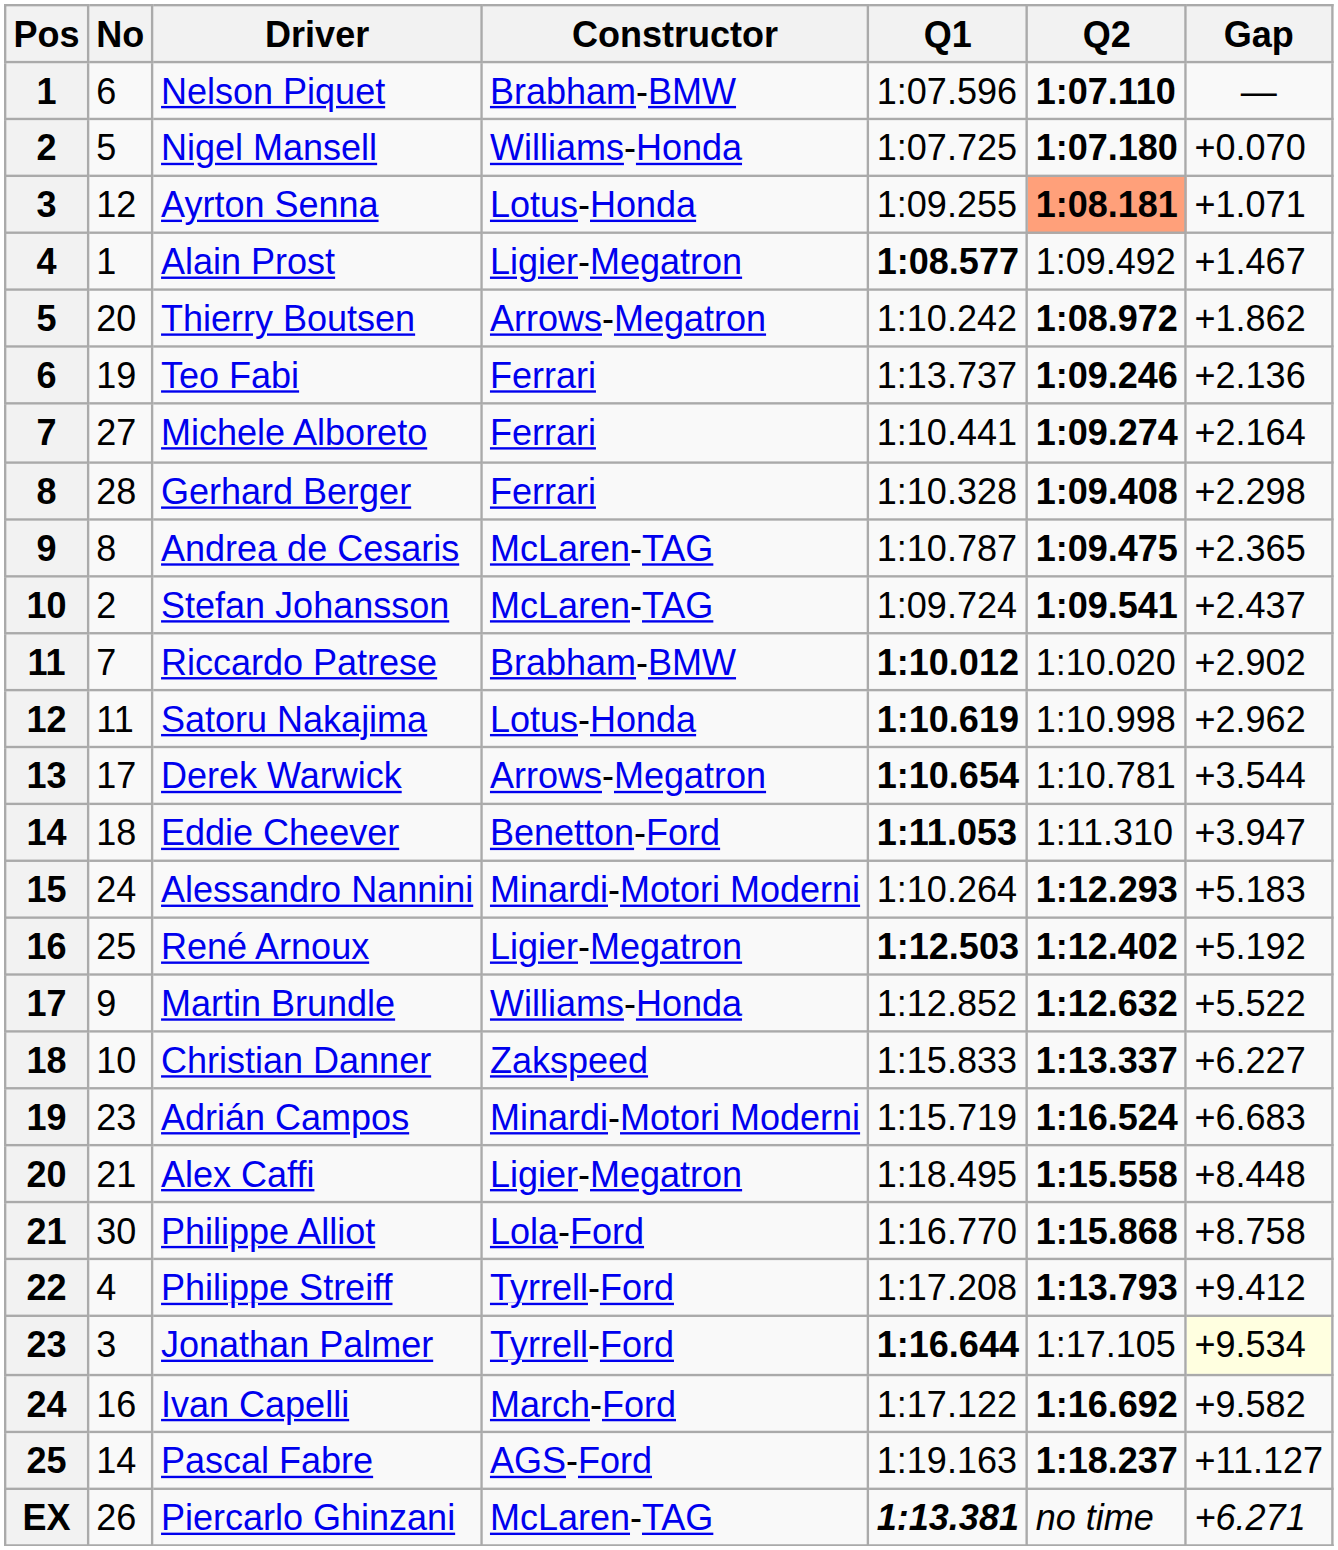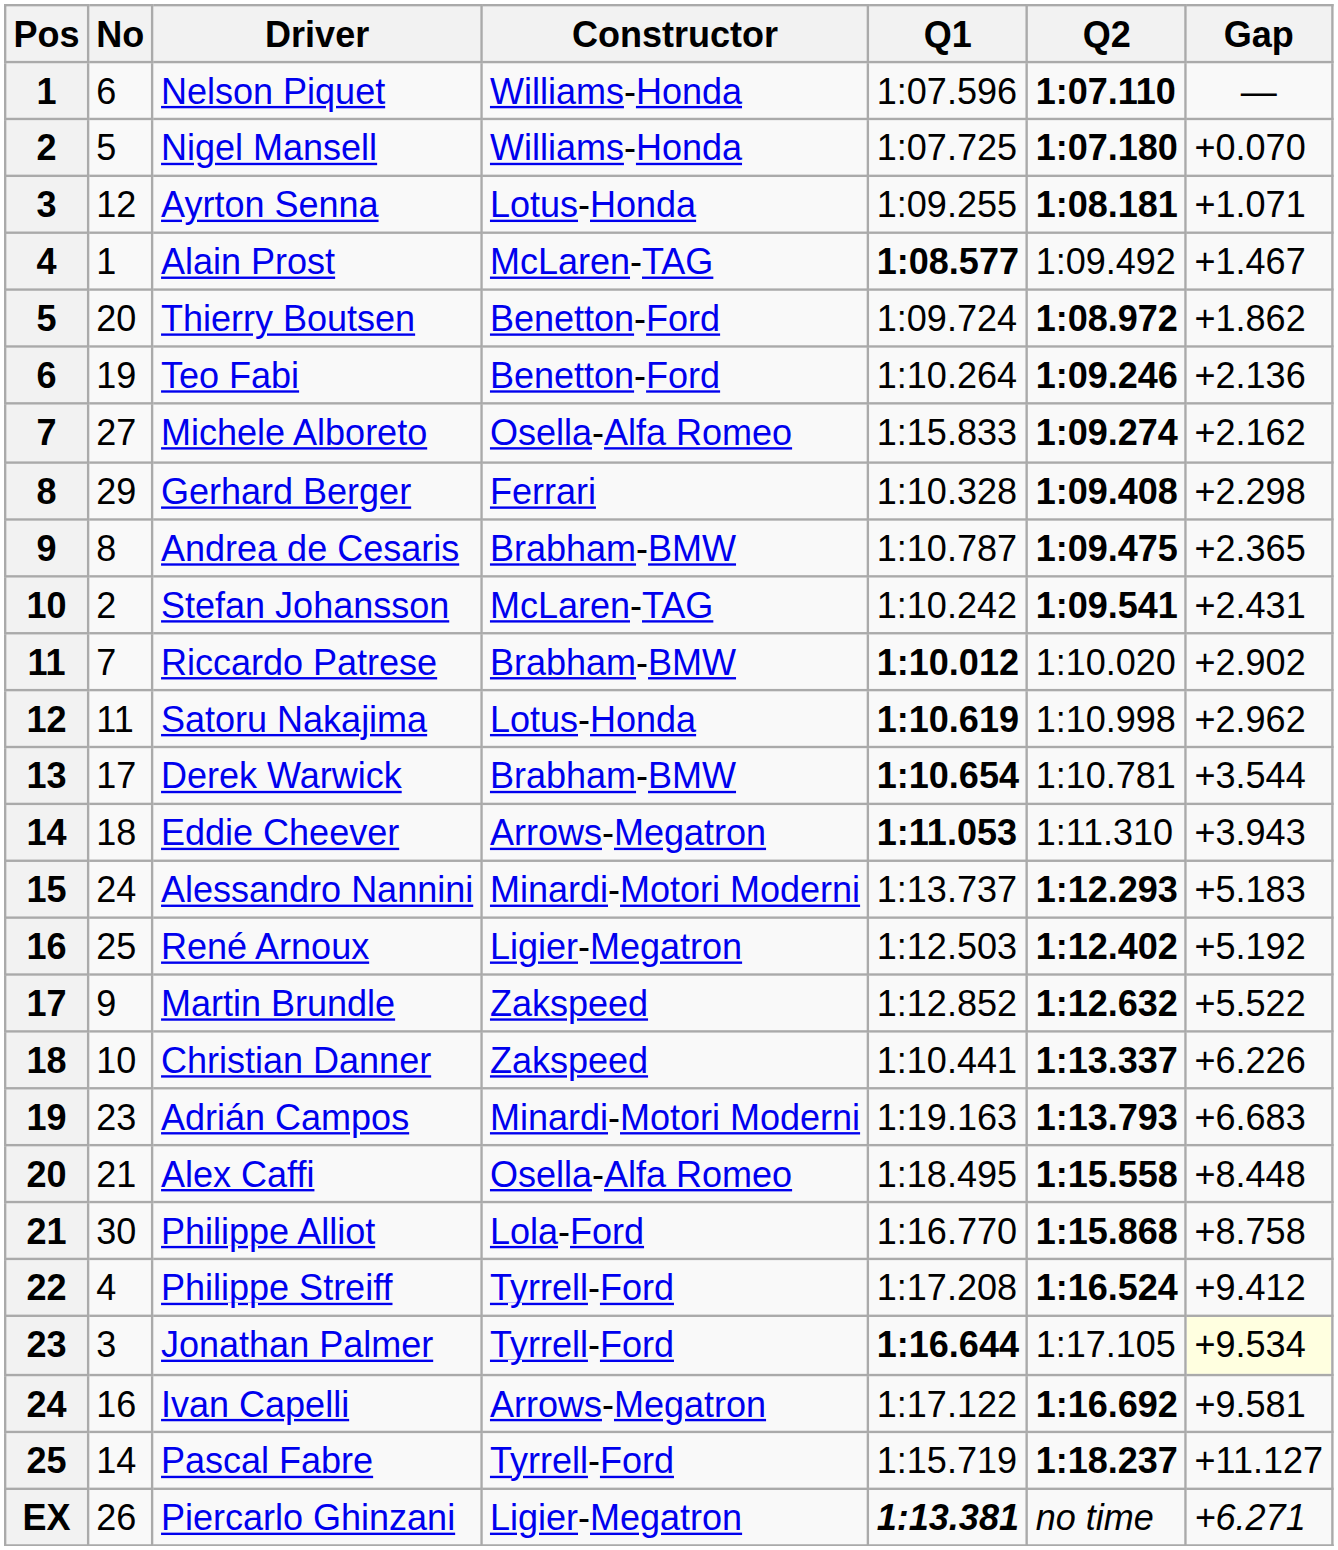 <table class="wikitable sortable" style="font-size: 95%;">
 <tr>
 <th>Pos</th>
 <th>No</th>
 <th>Driver</th>
 <th>Constructor</th>
 <th>Q1</th>
 <th>Q2</th>
 <th>Gap</th>
 </tr>
 <tr>
 <th>1</th>
 <td>6</td>
 <td> <a href='#'>Nelson Piquet</a></td>
-<td><a href='#'>Brabham</a>-<a href='#'>BMW</a></td>
+<td><a href='#'>Williams</a>-<a href='#'>Honda</a></td>
 <td>1:07.596</td>
 <td><strong>1:07.110</strong></td>
 <td align="center">—</td>
 </tr>
 <tr>
 <th>2</th>
 <td>5</td>
 <td> <a href='#'>Nigel Mansell</a></td>
 <td><a href='#'>Williams</a>-<a href='#'>Honda</a></td>
 <td>1:07.725</td>
 <td><strong>1:07.180</strong></td>
 <td>+0.070</td>
 </tr>
 <tr>
 <th>3</th>
 <td>12</td>
 <td> <a href='#'>Ayrton Senna</a></td>
 <td><a href='#'>Lotus</a>-<a href='#'>Honda</a></td>
 <td>1:09.255</td>
-<td style="background: lightsalmon;"><strong>1:08.181</strong></td>
+<td><strong>1:08.181</strong></td>
 <td>+1.071</td>
 </tr>
 <tr>
 <th>4</th>
 <td>1</td>
 <td> <a href='#'>Alain Prost</a></td>
-<td><a href='#'>Ligier</a>-<a href='#'>Megatron</a></td>
+<td><a href='#'>McLaren</a>-<a href='#'>TAG</a></td>
 <td><strong>1:08.577</strong></td>
 <td>1:09.492</td>
 <td>+1.467</td>
 </tr>
 <tr>
 <th>5</th>
 <td>20</td>
 <td> <a href='#'>Thierry Boutsen</a></td>
-<td><a href='#'>Arrows</a>-<a href='#'>Megatron</a></td>
-<td>1:10.242</td>
+<td><a href='#'>Benetton</a>-<a href='#'>Ford</a></td>
+<td>1:09.724</td>
 <td><strong>1:08.972</strong></td>
 <td>+1.862</td>
 </tr>
 <tr>
 <th>6</th>
 <td>19</td>
 <td> <a href='#'>Teo Fabi</a></td>
-<td><a href='#'>Ferrari</a></td>
-<td>1:13.737</td>
+<td><a href='#'>Benetton</a>-<a href='#'>Ford</a></td>
+<td>1:10.264</td>
 <td><strong>1:09.246</strong></td>
 <td>+2.136</td>
 </tr>
 <tr>
 <th>7</th>
 <td>27</td>
 <td> <a href='#'>Michele Alboreto</a></td>
-<td><a href='#'>Ferrari</a></td>
-<td>1:10.441</td>
+<td><a href='#'>Osella</a>-<a href='#'>Alfa Romeo</a></td>
+<td>1:15.833</td>
 <td><strong>1:09.274</strong></td>
-<td>+2.164</td>
+<td>+2.162</td>
 </tr>
 <tr>
 <th>8</th>
-<td>28</td>
+<td>29</td>
 <td> <a href='#'>Gerhard Berger</a></td>
 <td><a href='#'>Ferrari</a></td>
 <td>1:10.328</td>
 <td><strong>1:09.408</strong></td>
 <td>+2.298</td>
 </tr>
 <tr>
 <th>9</th>
 <td>8</td>
 <td> <a href='#'>Andrea de Cesaris</a></td>
-<td><a href='#'>McLaren</a>-<a href='#'>TAG</a></td>
+<td><a href='#'>Brabham</a>-<a href='#'>BMW</a></td>
 <td>1:10.787</td>
 <td><strong>1:09.475</strong></td>
 <td>+2.365</td>
 </tr>
 <tr>
 <th>10</th>
 <td>2</td>
 <td> <a href='#'>Stefan Johansson</a></td>
 <td><a href='#'>McLaren</a>-<a href='#'>TAG</a></td>
-<td>1:09.724</td>
+<td>1:10.242</td>
 <td><strong>1:09.541</strong></td>
-<td>+2.437</td>
+<td>+2.431</td>
 </tr>
 <tr>
 <th>11</th>
 <td>7</td>
 <td> <a href='#'>Riccardo Patrese</a></td>
 <td><a href='#'>Brabham</a>-<a href='#'>BMW</a></td>
 <td><strong>1:10.012</strong></td>
 <td>1:10.020</td>
 <td>+2.902</td>
 </tr>
 <tr>
 <th>12</th>
 <td>11</td>
 <td> <a href='#'>Satoru Nakajima</a></td>
 <td><a href='#'>Lotus</a>-<a href='#'>Honda</a></td>
 <td><strong>1:10.619</strong></td>
 <td>1:10.998</td>
 <td>+2.962</td>
 </tr>
 <tr>
 <th>13</th>
 <td>17</td>
 <td> <a href='#'>Derek Warwick</a></td>
-<td><a href='#'>Arrows</a>-<a href='#'>Megatron</a></td>
+<td><a href='#'>Brabham</a>-<a href='#'>BMW</a></td>
 <td><strong>1:10.654</strong></td>
 <td>1:10.781</td>
 <td>+3.544</td>
 </tr>
 <tr>
 <th>14</th>
 <td>18</td>
 <td> <a href='#'>Eddie Cheever</a></td>
-<td><a href='#'>Benetton</a>-<a href='#'>Ford</a></td>
+<td><a href='#'>Arrows</a>-<a href='#'>Megatron</a></td>
 <td><strong>1:11.053</strong></td>
 <td>1:11.310</td>
-<td>+3.947</td>
+<td>+3.943</td>
 </tr>
 <tr>
 <th>15</th>
 <td>24</td>
 <td> <a href='#'>Alessandro Nannini</a></td>
 <td><a href='#'>Minardi</a>-<a href='#'>Motori Moderni</a></td>
-<td>1:10.264</td>
+<td>1:13.737</td>
 <td><strong>1:12.293</strong></td>
 <td>+5.183</td>
 </tr>
 <tr>
 <th>16</th>
 <td>25</td>
 <td> <a href='#'>René Arnoux</a></td>
 <td><a href='#'>Ligier</a>-<a href='#'>Megatron</a></td>
-<td><strong>1:12.503</strong></td>
+<td>1:12.503</td>
 <td><strong>1:12.402</strong></td>
 <td>+5.192</td>
 </tr>
 <tr>
 <th>17</th>
 <td>9</td>
 <td> <a href='#'>Martin Brundle</a></td>
-<td><a href='#'>Williams</a>-<a href='#'>Honda</a></td>
+<td><a href='#'>Zakspeed</a></td>
 <td>1:12.852</td>
 <td><strong>1:12.632</strong></td>
 <td>+5.522</td>
 </tr>
 <tr>
 <th>18</th>
 <td>10</td>
 <td> <a href='#'>Christian Danner</a></td>
 <td><a href='#'>Zakspeed</a></td>
-<td>1:15.833</td>
+<td>1:10.441</td>
 <td><strong>1:13.337</strong></td>
-<td>+6.227</td>
+<td>+6.226</td>
 </tr>
 <tr>
 <th>19</th>
 <td>23</td>
 <td> <a href='#'>Adrián Campos</a></td>
 <td><a href='#'>Minardi</a>-<a href='#'>Motori Moderni</a></td>
-<td>1:15.719</td>
-<td><strong>1:16.524</strong></td>
+<td>1:19.163</td>
+<td><strong>1:13.793</strong></td>
 <td>+6.683</td>
 </tr>
 <tr>
 <th>20</th>
 <td>21</td>
 <td> <a href='#'>Alex Caffi</a></td>
-<td><a href='#'>Ligier</a>-<a href='#'>Megatron</a></td>
+<td><a href='#'>Osella</a>-<a href='#'>Alfa Romeo</a></td>
 <td>1:18.495</td>
 <td><strong>1:15.558</strong></td>
 <td>+8.448</td>
 </tr>
 <tr>
 <th>21</th>
 <td>30</td>
 <td> <a href='#'>Philippe Alliot</a></td>
 <td><a href='#'>Lola</a>-<a href='#'>Ford</a></td>
 <td>1:16.770</td>
 <td><strong>1:15.868</strong></td>
 <td>+8.758</td>
 </tr>
 <tr>
 <th>22</th>
 <td>4</td>
 <td> <a href='#'>Philippe Streiff</a></td>
 <td><a href='#'>Tyrrell</a>-<a href='#'>Ford</a></td>
 <td>1:17.208</td>
-<td><strong>1:13.793</strong></td>
+<td><strong>1:16.524</strong></td>
 <td>+9.412</td>
 </tr>
 <tr>
 <th>23</th>
 <td>3</td>
 <td> <a href='#'>Jonathan Palmer</a></td>
 <td><a href='#'>Tyrrell</a>-<a href='#'>Ford</a></td>
 <td><strong>1:16.644</strong></td>
 <td>1:17.105</td>
 <td style="background: lightyellow;">+9.534</td>
 </tr>
 <tr>
 <th>24</th>
 <td>16</td>
 <td> <a href='#'>Ivan Capelli</a></td>
-<td><a href='#'>March</a>-<a href='#'>Ford</a></td>
+<td><a href='#'>Arrows</a>-<a href='#'>Megatron</a></td>
 <td>1:17.122</td>
 <td><strong>1:16.692</strong></td>
-<td>+9.582</td>
+<td>+9.581</td>
 </tr>
 <tr>
 <th>25</th>
 <td>14</td>
 <td> <a href='#'>Pascal Fabre</a></td>
-<td><a href='#'>AGS</a>-<a href='#'>Ford</a></td>
-<td>1:19.163</td>
+<td><a href='#'>Tyrrell</a>-<a href='#'>Ford</a></td>
+<td>1:15.719</td>
 <td><strong>1:18.237</strong></td>
 <td>+11.127</td>
 </tr>
 <tr>
 <th>EX</th>
 <td>26</td>
 <td> <a href='#'>Piercarlo Ghinzani</a></td>
-<td><a href='#'>McLaren</a>-<a href='#'>TAG</a></td>
+<td><a href='#'>Ligier</a>-<a href='#'>Megatron</a></td>
 <td><strong><em>1:13.381</em></strong></td>
 <td><em>no time</em></td>
 <td><em>+6.271</em></td>
 </tr>
 <tr>
 </tr>
 </table>
